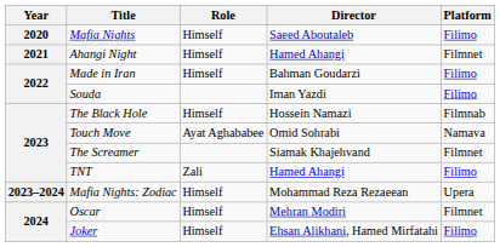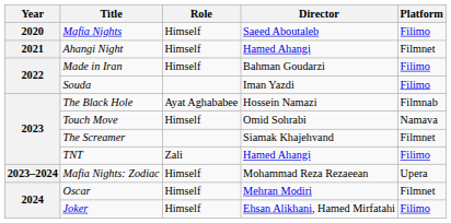 <table class="wikitable plainrowheaders sortable"  style=font-size:100%>
 <tr>
 <th scope="col">Year</th>
 <th scope="col">Title</th>
 <th scope="col">Role</th>
 <th scope="col">Director</th>
 <th scope="col" class="unsortable">Platform</th>
 </tr>
 <tr>
 <th scope=row>2020</th>
 <td><em><a href='#'>Mafia Nights</a></em></td>
 <td>Himself</td>
 <td><a href='#'>Saeed Aboutaleb</a></td>
 <td><a href='#'>Filimo</a></td>
 </tr>
 <tr>
 <th scope=row>2021</th>
 <td><em>Ahangi Night</em></td>
 <td>Himself</td>
 <td><a href='#'>Hamed Ahangi</a></td>
 <td>Filmnet</td>
 </tr>
 <tr>
 <th rowspan="2" scope="row">2022</th>
 <td><em>Made in Iran</em></td>
 <td>Himself</td>
 <td>Bahman Goudarzi</td>
 <td><a href='#'>Filimo</a></td>
 </tr>
 <tr>
 <td><em>Souda</em></td>
 <td></td>
 <td>Iman Yazdi</td>
 <td><a href='#'>Filimo</a></td>
 </tr>
 <tr>
 <th rowspan="4" scope="row">2023</th>
 <td><em>The Black Hole</em></td>
-<td>Himself</td>
+<td>Ayat Aghababee</td>
 <td>Hossein Namazi</td>
 <td>Filmnab</td>
 </tr>
 <tr>
 <td><em>Touch Move</em></td>
-<td>Ayat Aghababee</td>
+<td>Himself</td>
 <td>Omid Sohrabi</td>
 <td>Namava</td>
 </tr>
 <tr>
 <td><em>The Screamer</em></td>
 <td></td>
 <td>Siamak Khajehvand</td>
 <td>Filmnet</td>
 </tr>
 <tr>
 <td><em>TNT</em></td>
 <td>Zali</td>
 <td><a href='#'>Hamed Ahangi</a></td>
 <td><a href='#'>Filimo</a></td>
 </tr>
 <tr>
 <th scope=row>2023–2024</th>
 <td><em>Mafia Nights: Zodiac</em></td>
 <td>Himself</td>
 <td>Mohammad Reza Rezaeean</td>
 <td>Upera</td>
 </tr>
 <tr>
 <th scope=row rowspan="2">2024</th>
 <td><em>Oscar</em></td>
 <td>Himself</td>
 <td><a href='#'>Mehran Modiri</a></td>
 <td>Filmnet</td>
 </tr>
 <tr>
 <td><em><a href='#'>Joker</a></em></td>
 <td>Himself</td>
 <td><a href='#'>Ehsan Alikhani</a>, Hamed Mirfatahi</td>
 <td><a href='#'>Filimo</a></td>
 </tr>
 </table>
